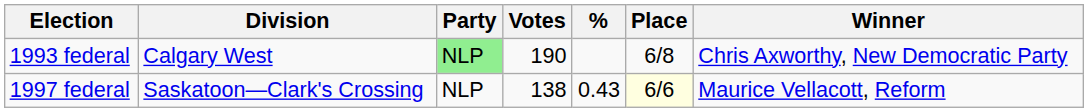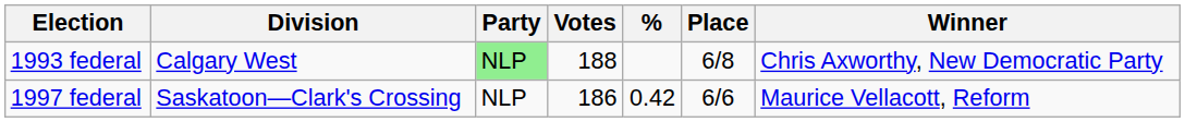 <table class="wikitable" width="800">
 <tr>
 <th align="left">Election</th>
 <th align="left">Division</th>
 <th align="left">Party</th>
 <th align="right">Votes</th>
 <th align="right">%</th>
 <th align="center">Place</th>
 <th align="center">Winner</th>
 </tr>
 <tr>
 <td align="left"><a href='#'>1993 federal</a></td>
 <td align="left"><a href='#'>Calgary West</a></td>
 <td align="left" style="background: lightgreen;">NLP</td>
-<td align="right">190</td>
+<td align="right">188</td>
 <td align="right"></td>
 <td align="center">6/8</td>
 <td align="left"><a href='#'>Chris Axworthy</a>, <a href='#'>New Democratic Party</a></td>
 </tr>
 <tr>
 <td align="left"><a href='#'>1997 federal</a></td>
 <td align="left"><a href='#'>Saskatoon—Clark's Crossing</a></td>
 <td align="left">NLP</td>
-<td align="right">138</td>
-<td align="right">0.43</td>
-<td align="center" style="background: lightyellow;">6/6</td>
+<td align="right">186</td>
+<td align="right">0.42</td>
+<td align="center">6/6</td>
 <td align="left"><a href='#'>Maurice Vellacott</a>, <a href='#'>Reform</a></td>
 </tr>
 </table>
